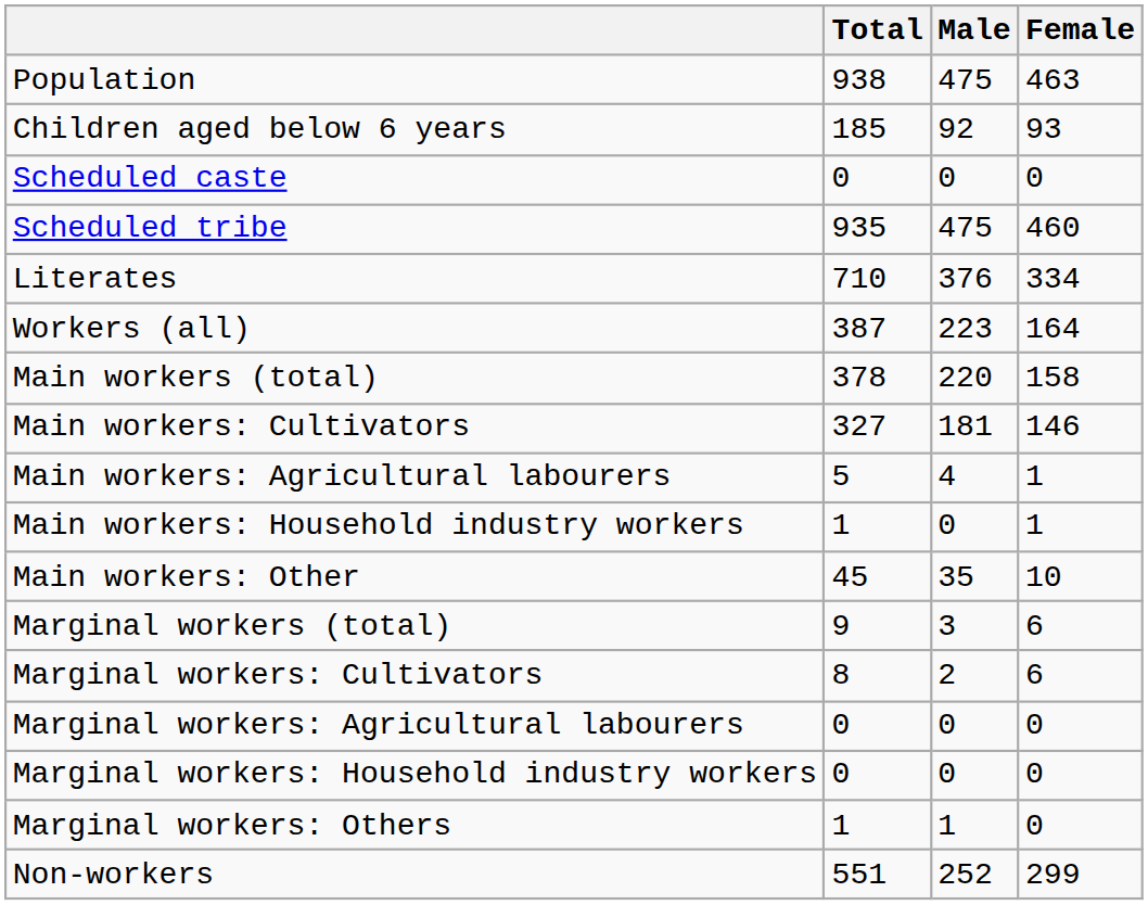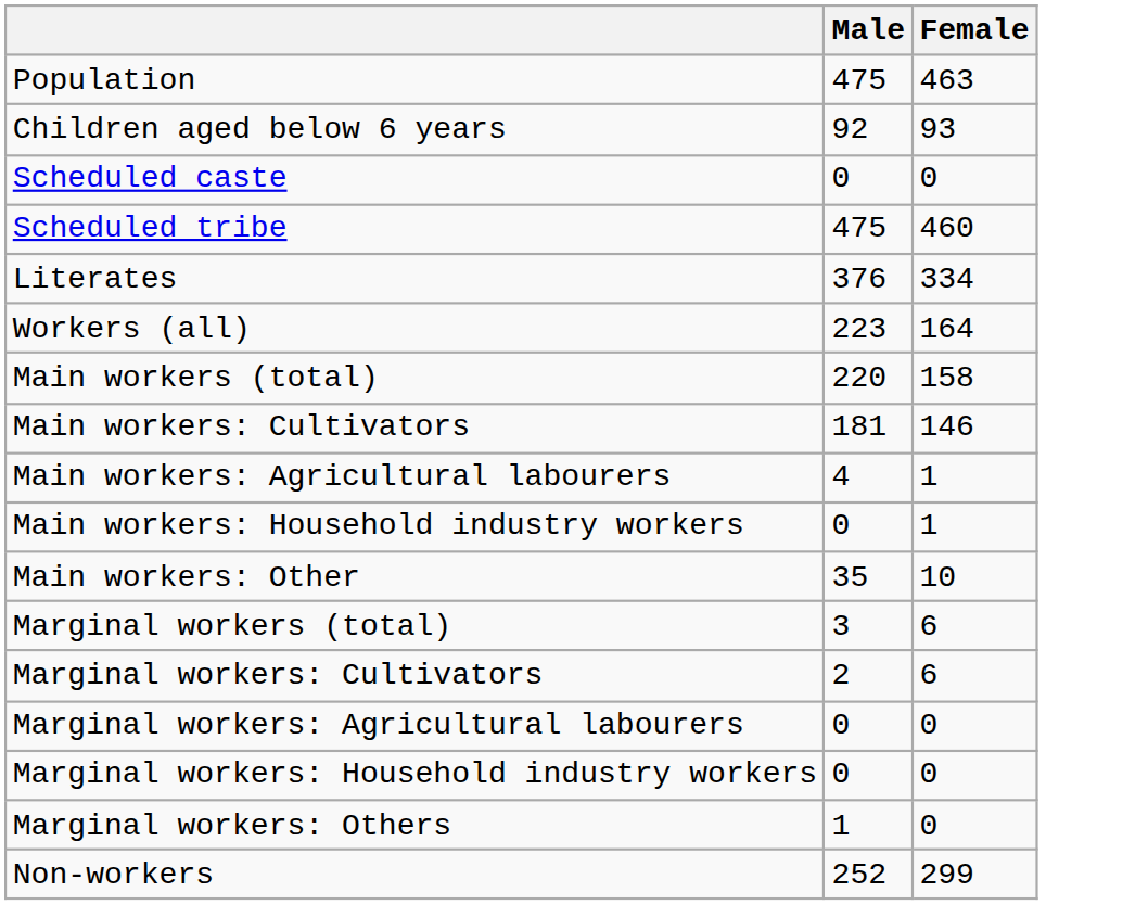 <table class="wikitable sortable">
 <tr>
 <th></th>
-<th>Total</th>
 <th>Male</th>
 <th>Female</th>
 </tr>
 <tr>
 <td>Population</td>
-<td>938</td>
 <td>475</td>
 <td>463</td>
 </tr>
 <tr>
 <td>Children aged below 6 years</td>
-<td>185</td>
 <td>92</td>
 <td>93</td>
 </tr>
 <tr>
 <td><a href='#'>Scheduled caste</a></td>
 <td>0</td>
 <td>0</td>
-<td>0</td>
 </tr>
 <tr>
 <td><a href='#'>Scheduled tribe</a></td>
-<td>935</td>
 <td>475</td>
 <td>460</td>
 </tr>
 <tr>
 <td>Literates</td>
-<td>710</td>
 <td>376</td>
 <td>334</td>
 </tr>
 <tr>
 <td>Workers (all)</td>
-<td>387</td>
 <td>223</td>
 <td>164</td>
 </tr>
 <tr>
 <td>Main workers (total)</td>
-<td>378</td>
 <td>220</td>
 <td>158</td>
 </tr>
 <tr>
 <td>Main workers: Cultivators</td>
-<td>327</td>
 <td>181</td>
 <td>146</td>
 </tr>
 <tr>
 <td>Main workers: Agricultural labourers</td>
-<td>5</td>
 <td>4</td>
 <td>1</td>
 </tr>
 <tr>
 <td>Main workers: Household industry workers</td>
-<td>1</td>
 <td>0</td>
 <td>1</td>
 </tr>
 <tr>
 <td>Main workers: Other</td>
-<td>45</td>
 <td>35</td>
 <td>10</td>
 </tr>
 <tr>
 <td>Marginal workers (total)</td>
-<td>9</td>
 <td>3</td>
 <td>6</td>
 </tr>
 <tr>
 <td>Marginal workers: Cultivators</td>
-<td>8</td>
 <td>2</td>
 <td>6</td>
 </tr>
 <tr>
 <td>Marginal workers: Agricultural labourers</td>
 <td>0</td>
 <td>0</td>
-<td>0</td>
 </tr>
 <tr>
 <td>Marginal workers: Household industry workers</td>
-<td>0</td>
 <td>0</td>
 <td>0</td>
 </tr>
 <tr>
 <td>Marginal workers: Others</td>
 <td>1</td>
-<td>1</td>
 <td>0</td>
 </tr>
 <tr>
 <td>Non-workers</td>
-<td>551</td>
 <td>252</td>
 <td>299</td>
 </tr>
 </table>
